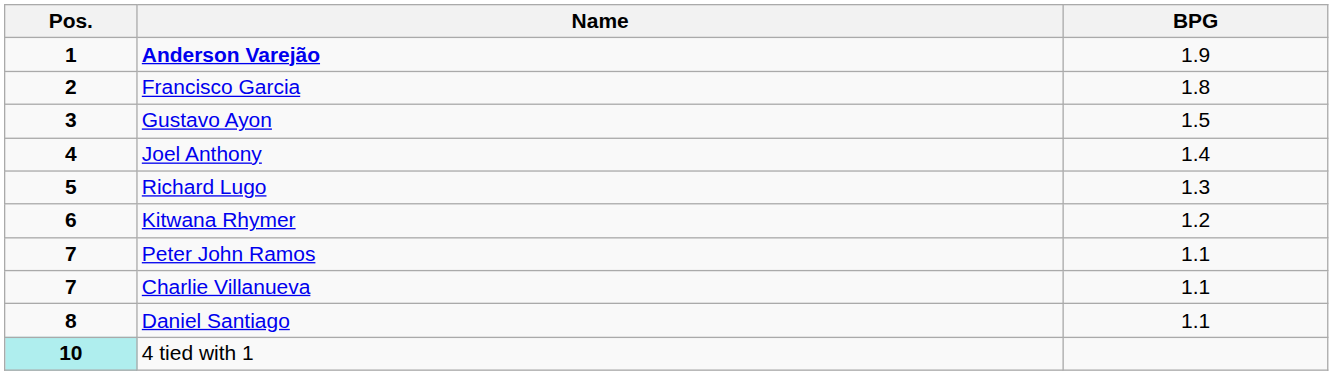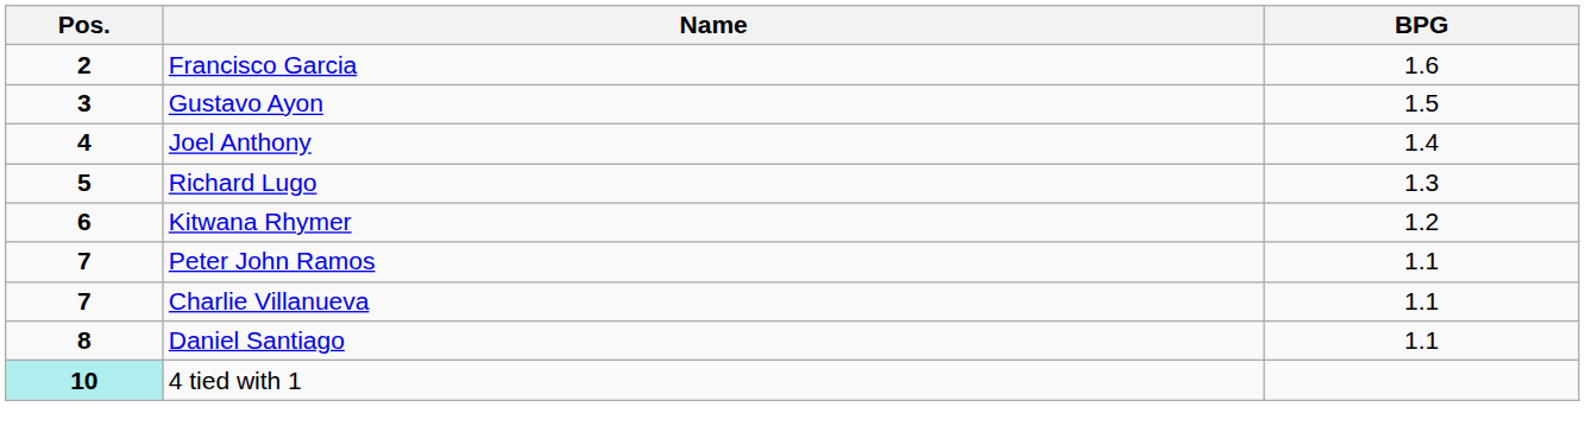 <table class=wikitable width="80%">
 <tr>
 <th width="10%">Pos.</th>
 <th width="70%">Name</th>
 <th width="20%">BPG</th>
 </tr>
 <tr>
-<td align=center><strong>1</strong></td>
-<td> <strong><a href='#'>Anderson Varejão</a></strong></td>
-<td align=center>1.9</td>
-</tr>
-<tr>
 <td align=center><strong>2</strong></td>
 <td> <a href='#'>Francisco Garcia</a></td>
-<td align=center>1.8</td>
+<td align=center>1.6</td>
 </tr>
 <tr>
 <td align=center><strong>3</strong></td>
 <td> <a href='#'>Gustavo Ayon</a></td>
 <td align=center>1.5</td>
 </tr>
 <tr>
 <td align=center><strong>4</strong></td>
 <td> <a href='#'>Joel Anthony</a></td>
 <td align=center>1.4</td>
 </tr>
 <tr>
 <td align=center><strong>5</strong></td>
 <td> <a href='#'>Richard Lugo</a></td>
 <td align=center>1.3</td>
 </tr>
 <tr>
 <td align=center><strong>6</strong></td>
 <td> <a href='#'>Kitwana Rhymer</a></td>
 <td align=center>1.2</td>
 </tr>
 <tr>
 <td align=center><strong>7</strong></td>
 <td> <a href='#'>Peter John Ramos</a></td>
 <td align=center>1.1</td>
 </tr>
 <tr>
 <td align=center><strong>7</strong></td>
 <td> <a href='#'>Charlie Villanueva</a></td>
 <td align=center>1.1</td>
 </tr>
 <tr>
 <td align=center><strong>8</strong></td>
 <td> <a href='#'>Daniel Santiago</a></td>
 <td align=center>1.1</td>
 </tr>
 <tr>
 <td align=center style="background: paleturquoise;"><strong>10</strong></td>
 <td>4 tied with 1</td>
 <td></td>
 </tr>
 </table>
